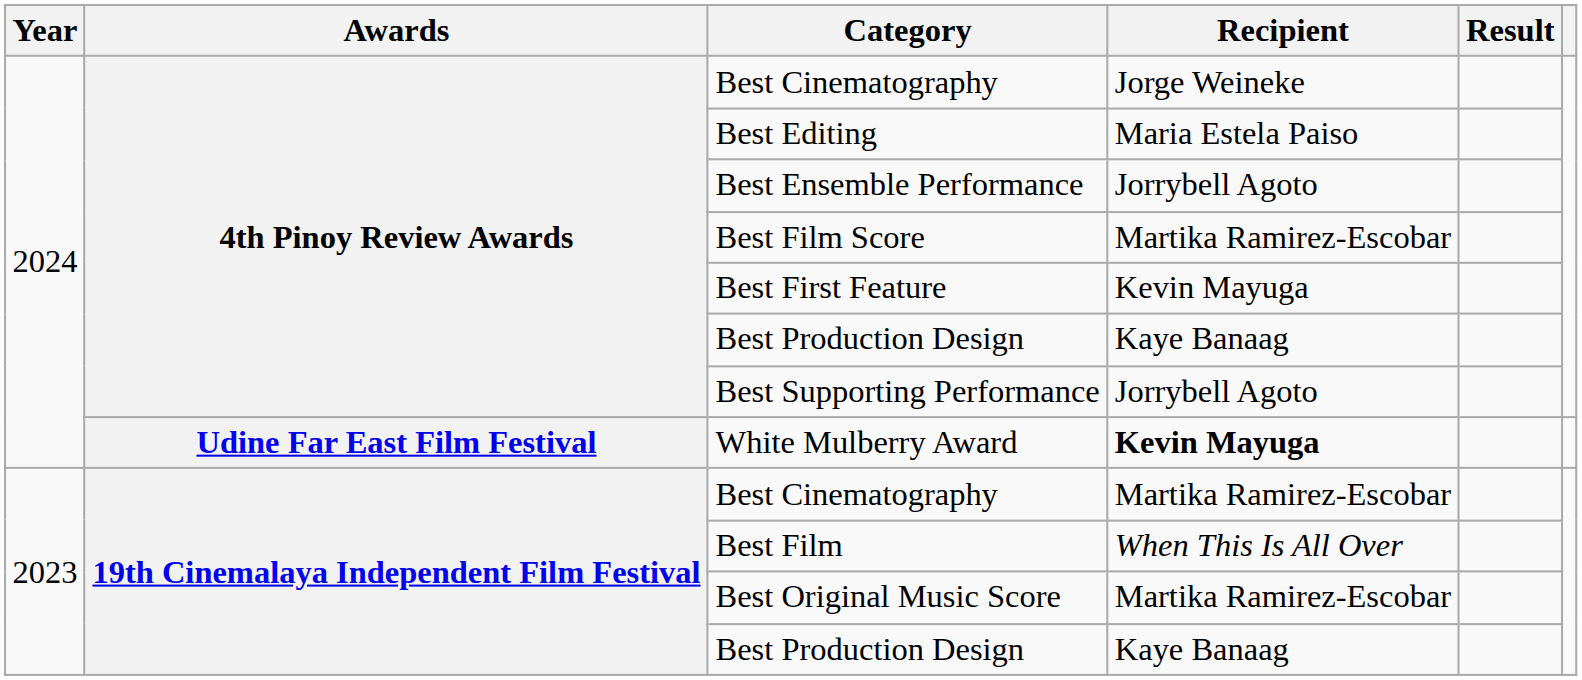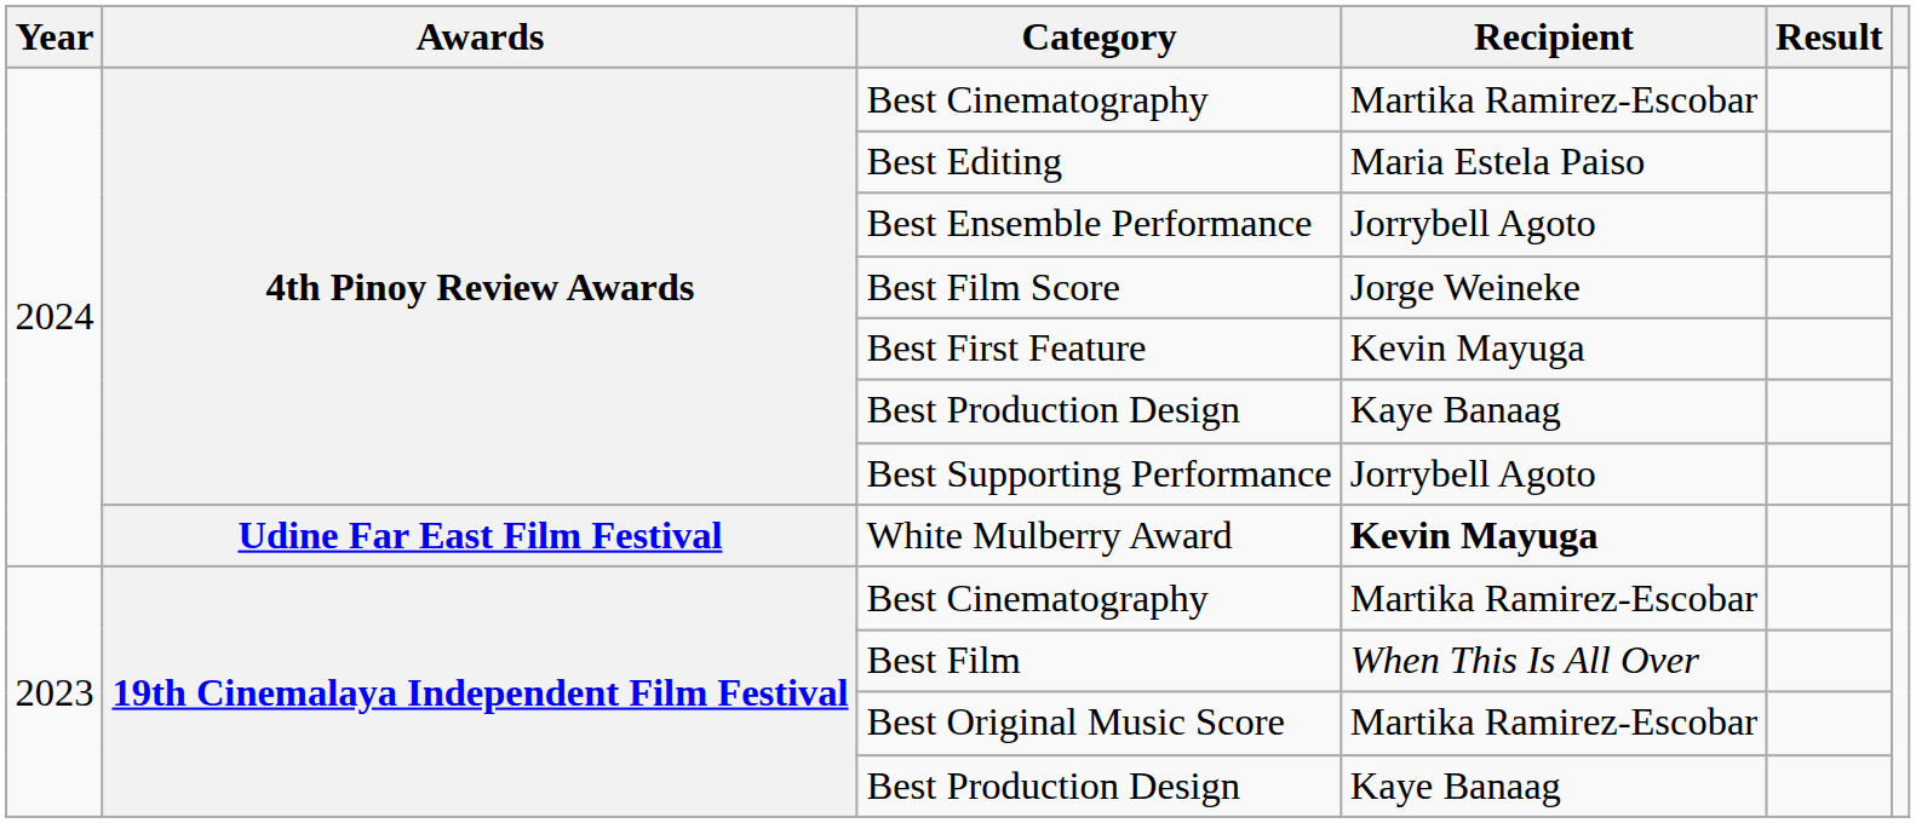 <table class="wikitable sortable plainrowheaders">
 <tr>
 <th>Year</th>
 <th>Awards</th>
 <th>Category</th>
 <th>Recipient</th>
 <th>Result</th>
 <th scope="col" class="unsortable"></th>
 </tr>
 <tr>
 <td rowspan="8">2024</td>
 <th scope="row" rowspan="7">4th Pinoy Review Awards</th>
 <td>Best Cinematography</td>
-<td>Jorge Weineke</td>
+<td>Martika Ramirez-Escobar</td>
 <td></td>
 <td rowspan="7"></td>
 </tr>
 <tr>
 <td>Best Editing</td>
 <td>Maria Estela Paiso</td>
 <td></td>
 </tr>
 <tr>
 <td>Best Ensemble Performance</td>
 <td>Jorrybell Agoto</td>
 <td></td>
 </tr>
 <tr>
 <td>Best Film Score</td>
-<td>Martika Ramirez-Escobar</td>
+<td>Jorge Weineke</td>
 <td></td>
 </tr>
 <tr>
 <td>Best First Feature</td>
 <td>Kevin Mayuga</td>
 <td></td>
 </tr>
 <tr>
 <td>Best Production Design</td>
 <td>Kaye Banaag</td>
 <td></td>
 </tr>
 <tr>
 <td>Best Supporting Performance</td>
 <td>Jorrybell Agoto</td>
 <td></td>
 </tr>
 <tr>
 <th scope="row"><a href='#'>Udine Far East Film Festival</a></th>
 <td>White Mulberry Award</td>
 <td><strong>Kevin Mayuga</strong></td>
 <td></td>
 <td></td>
 </tr>
 <tr>
 <td rowspan="4">2023</td>
 <th scope="row" rowspan="4"><a href='#'>19th Cinemalaya Independent Film Festival</a></th>
 <td>Best Cinematography</td>
 <td>Martika Ramirez-Escobar</td>
 <td></td>
 <td rowspan="4"></td>
 </tr>
 <tr>
 <td>Best Film</td>
 <td><em>When This Is All Over</em></td>
 <td></td>
 </tr>
 <tr>
 <td>Best Original Music Score</td>
 <td>Martika Ramirez-Escobar</td>
 <td></td>
 </tr>
 <tr>
 <td>Best Production Design</td>
 <td>Kaye Banaag</td>
 <td></td>
 </tr>
 </table>
